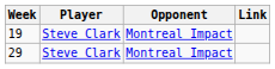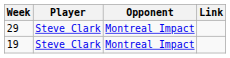 <table class=wikitable>
 <tr>
 <th>Week</th>
 <th>Player</th>
 <th>Opponent</th>
 <th>Link</th>
 </tr>
 <tr>
+<td>29</td>
+<td> <a href='#'>Steve Clark</a></td>
+<td><a href='#'>Montreal Impact</a></td>
+<td></td>
+</tr>
+<tr>
 <td>19</td>
 <td> <a href='#'>Steve Clark</a></td>
 <td><a href='#'>Montreal Impact</a></td>
 <td></td>
 </tr>
-<tr>
-<td>29</td>
-<td> <a href='#'>Steve Clark</a></td>
-<td><a href='#'>Montreal Impact</a></td>
-<td></td>
-</tr>
 </table>
